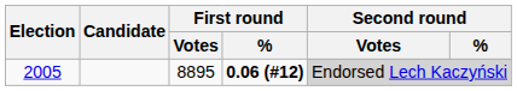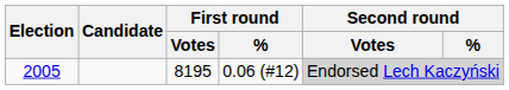 <table class=wikitable style=text-align:center>
 <tr>
 <th rowspan=2>Election</th>
 <th rowspan=2>Candidate</th>
 <th colspan=2>First round</th>
 <th colspan=2>Second round</th>
 </tr>
 <tr>
 <th>Votes</th>
 <th>%</th>
 <th>Votes</th>
 <th>%</th>
 </tr>
 <tr>
 <td><a href='#'>2005</a></td>
 <td></td>
-<td>8895</td>
-<td><strong>0.06 (#12)</strong></td>
+<td>8195</td>
+<td>0.06 (#12)</td>
 <td colspan=2 style="background:lightgrey;">Endorsed <a href='#'>Lech Kaczyński</a></td>
 </tr>
 </table>
